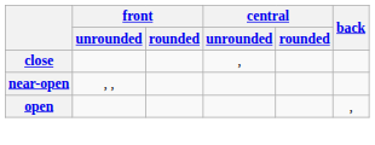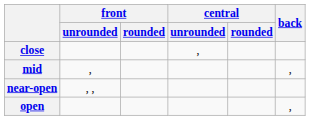 <table class="wikitable" style="text-align:center;">
 <tr>
 <th rowspan="2"></th>
 <th colspan=2><a href='#'>front</a></th>
 <th colspan=2><a href='#'>central</a></th>
 <th rowspan="2"><a href='#'>back</a></th>
 </tr>
 <tr>
 <th><a href='#'>unrounded</a></th>
 <th><a href='#'>rounded</a></th>
 <th><a href='#'>unrounded</a></th>
 <th><a href='#'>rounded</a></th>
 </tr>
 <tr>
 <th><a href='#'>close</a></th>
 <td> </td>
 <td> </td>
 <td> , </td>
 <td> </td>
 <td> </td>
 </tr>
 <tr>
+<th><a href='#'>mid</a></th>
+<td> ,  </td>
+<td> </td>
+<td></td>
+<td></td>
+<td> ,  </td>
+</tr>
+<tr>
 <th><a href='#'>near-open</a></th>
 <td> , , </td>
 <td></td>
 <td></td>
 <td></td>
 <td></td>
 </tr>
 <tr>
 <th><a href='#'>open</a></th>
 <td> </td>
 <td></td>
 <td></td>
 <td></td>
 <td> ,  </td>
 </tr>
 </table>
